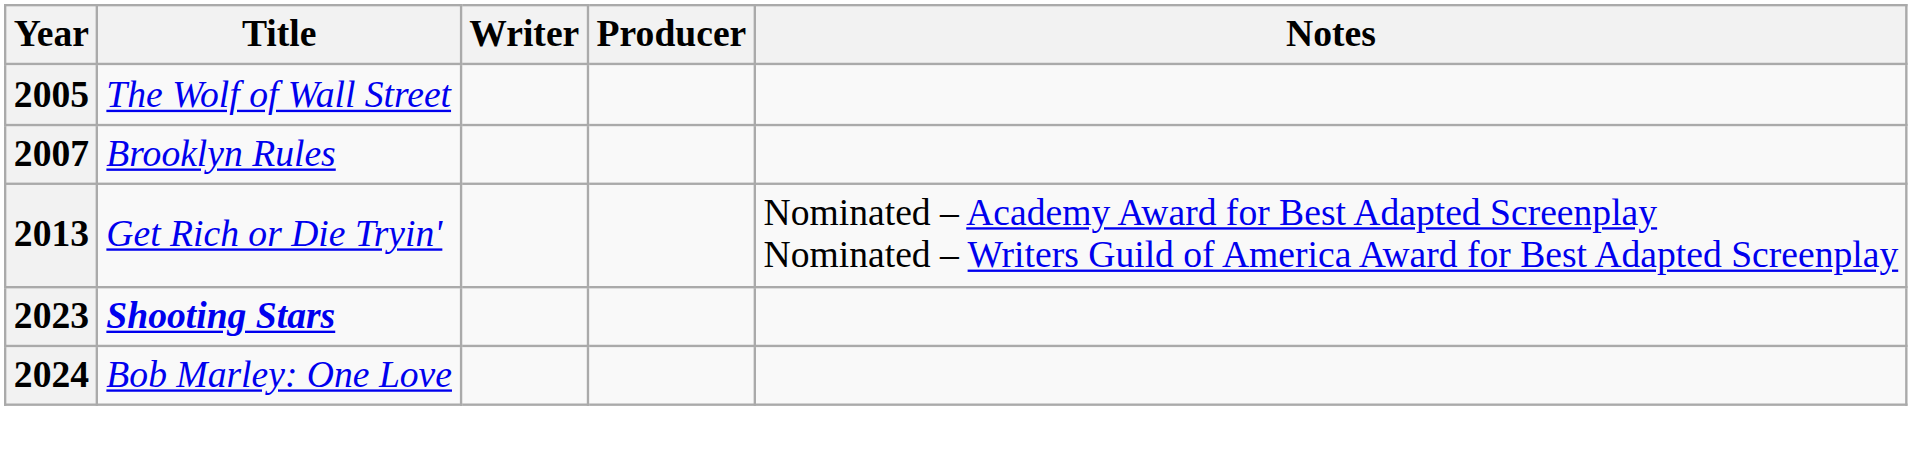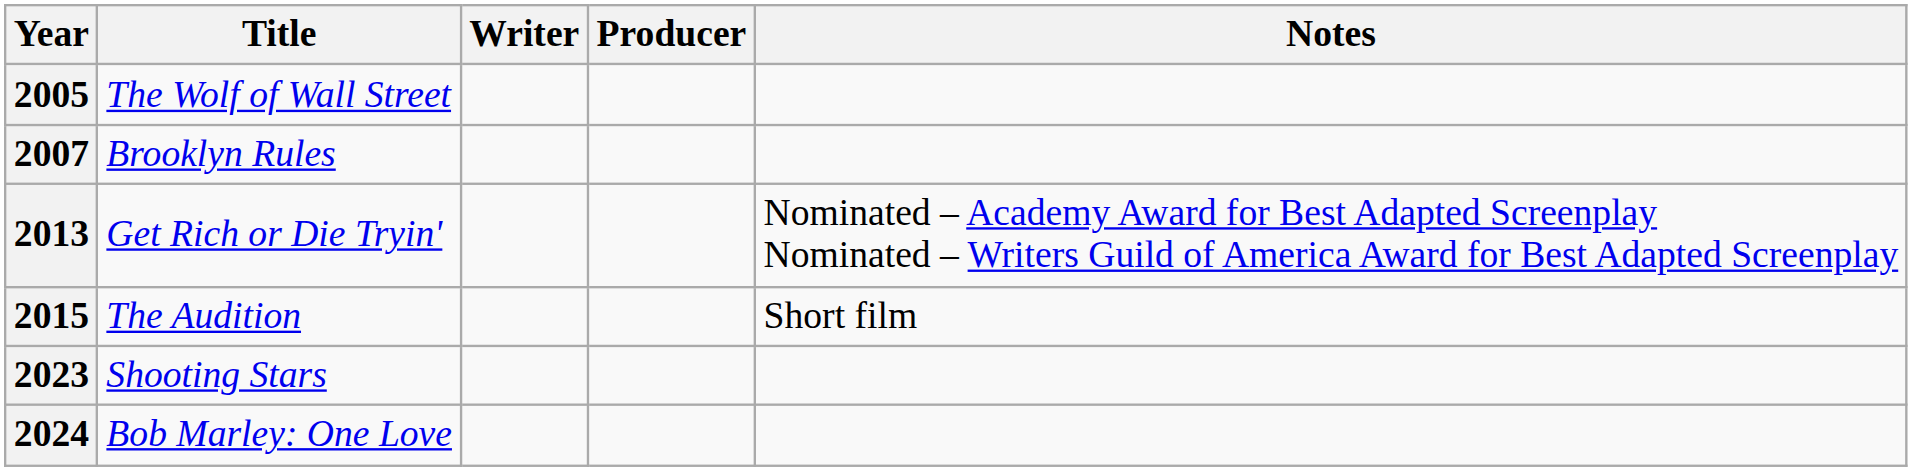 <table class="wikitable plainrowheaders">
 <tr>
 <th scope="col">Year</th>
 <th scope="col">Title</th>
 <th scope="col">Writer</th>
 <th scope="col">Producer</th>
 <th scope="col">Notes</th>
 </tr>
 <tr>
 <th scope=row>2005</th>
 <td><em><a href='#'>The Wolf of Wall Street</a></em></td>
 <td></td>
 <td></td>
 <td></td>
 </tr>
 <tr>
 <th scope=row>2007</th>
 <td><em><a href='#'>Brooklyn Rules</a></em></td>
 <td></td>
 <td></td>
 <td></td>
 </tr>
 <tr>
 <th scope=row>2013</th>
 <td><em><a href='#'>Get Rich or Die Tryin'</a></em></td>
 <td></td>
 <td></td>
 <td>Nominated – <a href='#'>Academy Award for Best Adapted Screenplay</a><br>Nominated – <a href='#'>Writers Guild of America Award for Best Adapted Screenplay</a></td>
 </tr>
 <tr>
+<th scope=row>2015</th>
+<td><em><a href='#'>The Audition</a></em></td>
+<td></td>
+<td></td>
+<td>Short film</td>
+</tr>
+<tr>
 <th scope=row>2023</th>
-<td><strong><em><a href='#'>Shooting Stars</a></em></strong></td>
+<td><em><a href='#'>Shooting Stars</a></em></td>
 <td></td>
 <td></td>
 <td></td>
 </tr>
 <tr>
 <th scope=row>2024</th>
 <td><em><a href='#'>Bob Marley: One Love</a></em></td>
 <td></td>
 <td></td>
 <td></td>
 </tr>
 </table>
